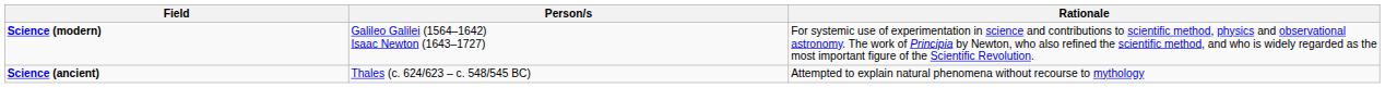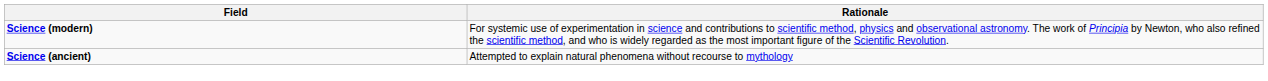 <table class="wikitable" style="text-align:left;">
 <tr>
 <th width="25%">Field</th>
-<th width="32%">Person/s<br></th>
 <th width="43%">Rationale</th>
 </tr>
 <tr style="vertical-align:top">
 <td><strong><a href='#'>Science</a> (modern)</strong></td>
-<td><a href='#'>Galileo Galilei</a> (1564–1642)<br><a href='#'>Isaac Newton</a> (1643–1727)</td>
 <td>For systemic use of experimentation in <a href='#'>science</a> and contributions to <a href='#'>scientific method</a>, <a href='#'>physics</a> and <a href='#'>observational astronomy</a>. The work of <em><a href='#'>Principia</a></em> by Newton, who also refined the <a href='#'>scientific method</a>, and who is  widely regarded as the most important figure of the <a href='#'>Scientific Revolution</a>.</td>
 </tr>
 <tr style="vertical-align:top">
 <td><strong><a href='#'>Science</a> (ancient)</strong></td>
-<td><a href='#'>Thales</a> (c. 624/623 – c. 548/545 BC)</td>
 <td>Attempted to explain natural phenomena without recourse to <a href='#'>mythology</a></td>
 </tr>
 </table>
